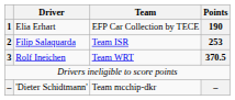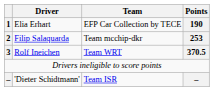 <table class="wikitable" style="font-size: 85%; text-align:center;">
 <tr>
 <th></th>
 <th>Driver</th>
 <th>Team</th>
 <th>Points</th>
 </tr>
 <tr>
 <th>1</th>
 <td align=left> Elia Erhart</td>
 <td align=left> EFP Car Collection by TECE</td>
 <th>190</th>
 </tr>
 <tr>
 <th>2</th>
 <td align=left> <a href='#'>Filip Salaquarda</a></td>
-<td align=left> <a href='#'>Team ISR</a></td>
+<td align=left> Team mcchip-dkr</td>
 <th>253</th>
 </tr>
 <tr>
 <th>3</th>
 <td align=left> <a href='#'>Rolf Ineichen</a></td>
 <td align=left> <a href='#'>Team WRT</a></td>
 <th>370.5</th>
 </tr>
 <tr>
 <td colspan=4 align=center><em>Drivers ineligible to score points</em></td>
 </tr>
 <tr>
 <th>–</th>
 <td align=left> 'Dieter Schidtmann'</td>
-<td align=left> Team mcchip-dkr</td>
+<td align=left> <a href='#'>Team ISR</a></td>
 <th>–</th>
 </tr>
 </table>
